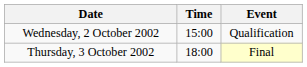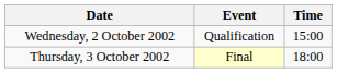 <table class = "wikitable" style="text-align:center;">
 <tr>
 <th width=220>Date</th>
+<th width=100>Event</th>
 <th width=50>Time</th>
-<th width=100>Event</th>
 </tr>
 <tr>
 <td>Wednesday, 2 October 2002</td>
+<td>Qualification</td>
 <td>15:00</td>
-<td>Qualification</td>
 </tr>
 <tr>
 <td>Thursday, 3 October 2002</td>
+<td bgcolor=ffffcc>Final</td>
 <td>18:00</td>
-<td bgcolor=ffffcc>Final</td>
 </tr>
 </table>
